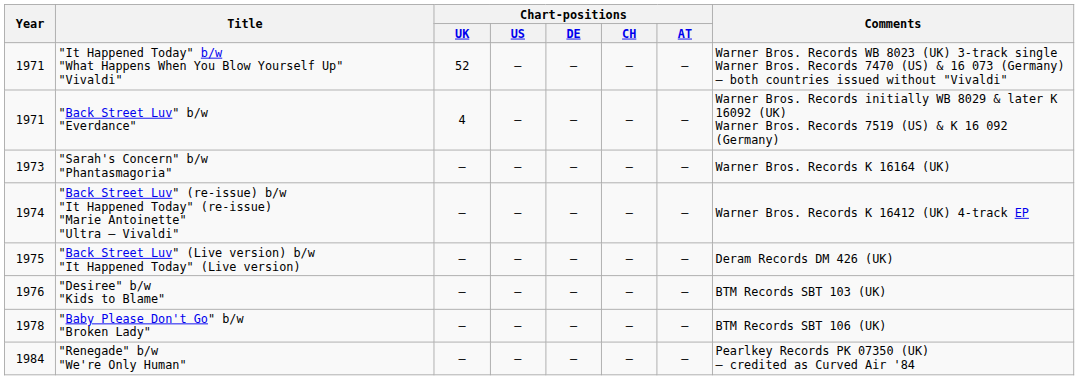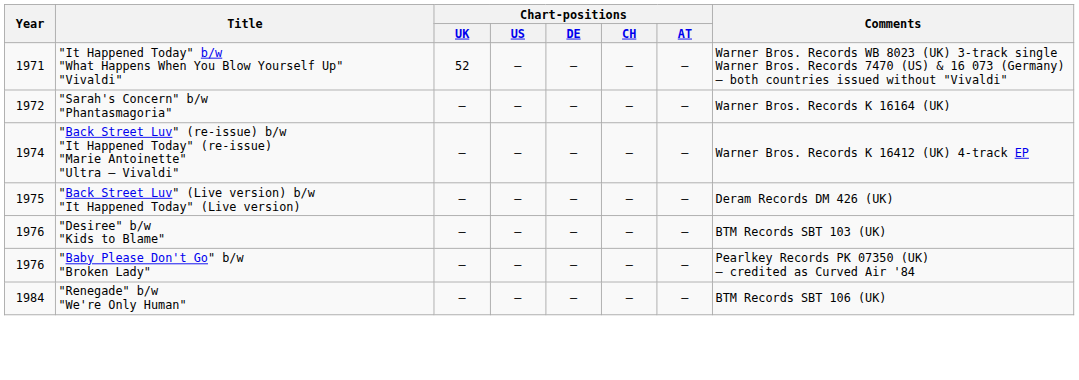 <table class="wikitable">
 <tr>
 <th style="width:50px;" rowspan="2">Year</th>
 <th style="width:410px;" rowspan="2">Title</th>
 <th colspan="5">Chart-positions</th>
 <th style="width:390px;" rowspan="2">Comments</th>
 </tr>
 <tr style="background:#ddd;">
 <th width="55"><a href='#'>UK</a><br></th>
 <th width="55"><a href='#'>US</a></th>
 <th width="55"><a href='#'>DE</a></th>
 <th width="55"><a href='#'>CH</a><br></th>
 <th width="55"><a href='#'>AT</a></th>
 </tr>
 <tr>
 <td style=text-align:center>1971</td>
 <td>"It Happened Today" <a href='#'>b/w</a><br>"What Happens When You Blow Yourself Up"<br>"Vivaldi"</td>
 <td style="text-align:center;" >52</td>
 <td style="text-align:center;" >–</td>
 <td style="text-align:center;" >–</td>
 <td style="text-align:center;" >–</td>
 <td style="text-align:center;" >–</td>
 <td>Warner Bros. Records WB 8023 (UK) 3-track single <br> Warner Bros. Records 7470 (US) & 16 073 (Germany) <br>  – both countries issued without "Vivaldi"</td>
 </tr>
 <tr>
-<td style=text-align:center>1971</td>
-<td>"<a href='#'>Back Street Luv</a>" b/w<br>"Everdance"</td>
-<td style="text-align:center;" >4</td>
-<td style="text-align:center;" >–</td>
-<td style="text-align:center;" >–</td>
-<td style="text-align:center;" >–</td>
-<td style="text-align:center;" >–</td>
-<td>Warner Bros. Records initially WB 8029 & later K 16092 (UK) <br> Warner Bros. Records 7519 (US) & K 16 092 (Germany)</td>
-</tr>
-<tr>
-<td style=text-align:center>1973</td>
+<td style=text-align:center>1972</td>
 <td>"Sarah's Concern" b/w<br>"Phantasmagoria"</td>
 <td style="text-align:center;" >–</td>
 <td style="text-align:center;" >–</td>
 <td style="text-align:center;" >–</td>
 <td style="text-align:center;" >–</td>
 <td style="text-align:center;" >–</td>
 <td>Warner Bros. Records K 16164 (UK)</td>
 </tr>
 <tr>
 <td style=text-align:center>1974</td>
 <td>"<a href='#'>Back Street Luv</a>" (re-issue) b/w<br>"It Happened Today" (re-issue)<br>"Marie Antoinette"<br>"Ultra – Vivaldi"</td>
 <td style="text-align:center;" >–</td>
 <td style="text-align:center;" >–</td>
 <td style="text-align:center;" >–</td>
 <td style="text-align:center;" >–</td>
 <td style="text-align:center;" >–</td>
 <td>Warner Bros. Records K 16412 (UK) 4-track <a href='#'>EP</a></td>
 </tr>
 <tr>
 <td style=text-align:center>1975</td>
 <td>"<a href='#'>Back Street Luv</a>" (Live version) b/w<br>"It Happened Today" (Live version)</td>
 <td style="text-align:center;" >–</td>
 <td style="text-align:center;" >–</td>
 <td style="text-align:center;" >–</td>
 <td style="text-align:center;" >–</td>
 <td style="text-align:center;" >–</td>
 <td>Deram Records DM 426 (UK)</td>
 </tr>
 <tr>
 <td style=text-align:center>1976</td>
 <td>"Desiree" b/w<br>"Kids to Blame"</td>
 <td style="text-align:center;" >–</td>
 <td style="text-align:center;" >–</td>
 <td style="text-align:center;" >–</td>
 <td style="text-align:center;" >–</td>
 <td style="text-align:center;" >–</td>
 <td>BTM Records SBT 103 (UK)</td>
 </tr>
 <tr>
-<td style=text-align:center>1978</td>
+<td style=text-align:center>1976</td>
 <td>"<a href='#'>Baby Please Don't Go</a>" b/w<br>"Broken Lady"</td>
 <td style="text-align:center;" >–</td>
 <td style="text-align:center;" >–</td>
 <td style="text-align:center;" >–</td>
 <td style="text-align:center;" >–</td>
 <td style="text-align:center;" >–</td>
-<td>BTM Records SBT 106 (UK)</td>
+<td>Pearlkey Records PK 07350 (UK) <br> – credited as Curved Air '84</td>
 </tr>
 <tr>
 <td style=text-align:center>1984</td>
 <td>"Renegade" b/w<br>"We're Only Human"</td>
 <td style="text-align:center;" >–</td>
 <td style="text-align:center;" >–</td>
 <td style="text-align:center;" >–</td>
 <td style="text-align:center;" >–</td>
 <td style="text-align:center;" >–</td>
-<td>Pearlkey Records PK 07350 (UK) <br> – credited as Curved Air '84</td>
+<td>BTM Records SBT 106 (UK)</td>
 </tr>
 </table>
